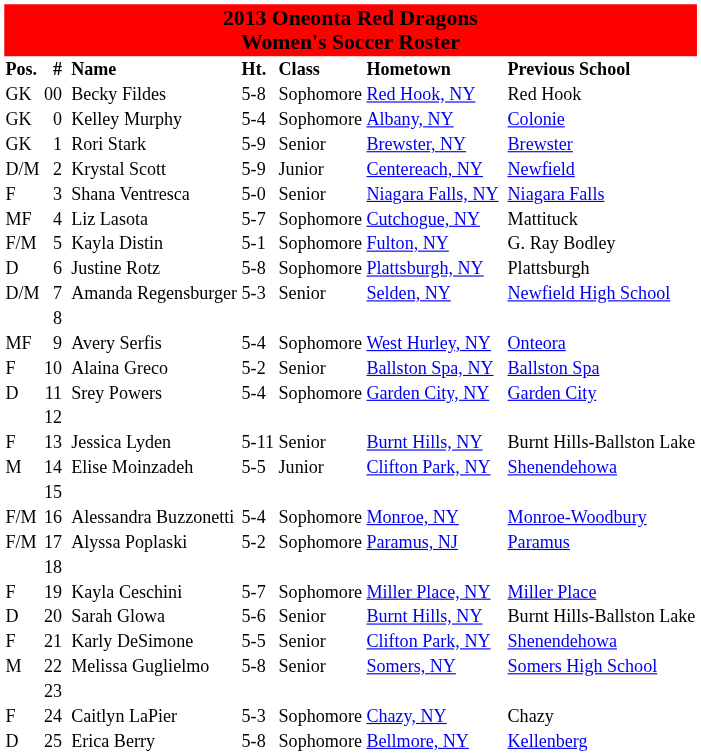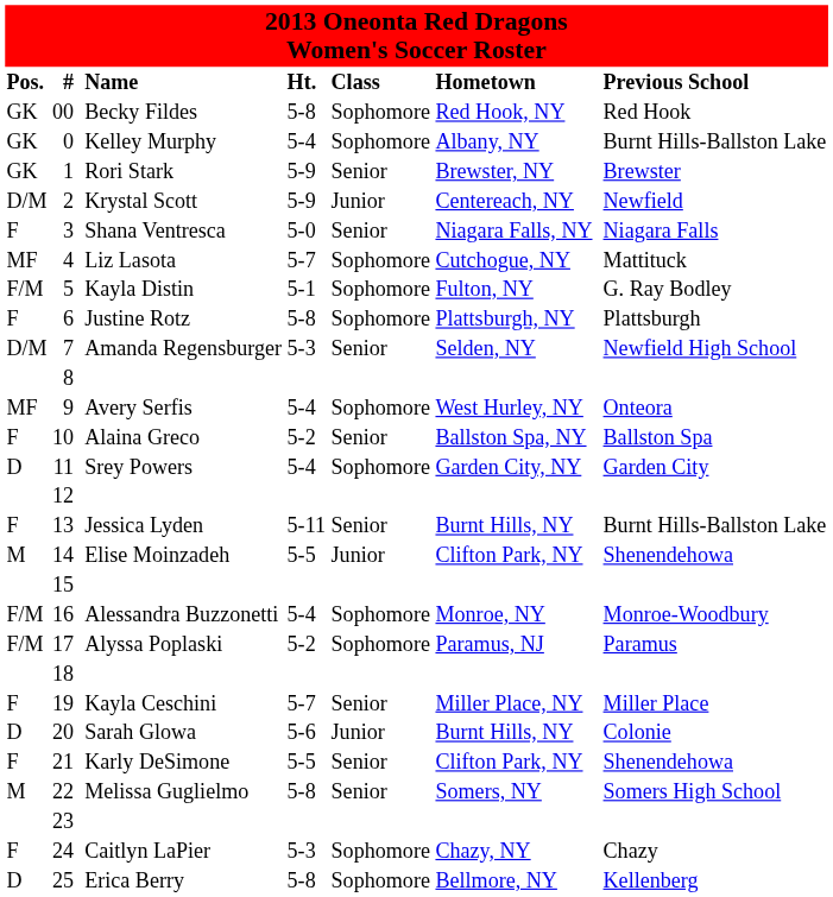 <table style="wikitable">
 <tr align="center" bgcolor="#FF0000">
 <td colspan=10><big><span><strong>2013 Oneonta Red Dragons</strong><br><strong>Women's Soccer Roster</strong></span></big></td>
 </tr>
 <tr>
 <td><strong>Pos.</strong></td>
 <td align="right"><strong>#</strong></td>
 <td></td>
 <td><strong>Name</strong></td>
 <td><strong>Ht.</strong></td>
 <td><strong>Class</strong></td>
 <td><strong>Hometown</strong></td>
 <td></td>
 <td><strong>Previous School</strong></td>
 </tr>
 <tr>
 <td>GK</td>
 <td align="right">00</td>
 <td align="center"></td>
 <td>Becky Fildes</td>
 <td>5-8</td>
 <td>Sophomore</td>
 <td><a href='#'>Red Hook, NY</a></td>
 <td></td>
 <td>Red Hook</td>
 </tr>
 <tr>
 <td>GK</td>
 <td align="right">0</td>
 <td align="center"></td>
 <td>Kelley Murphy</td>
 <td>5-4</td>
 <td>Sophomore</td>
 <td><a href='#'>Albany, NY</a></td>
 <td></td>
-<td><a href='#'>Colonie</a></td>
+<td>Burnt Hills-Ballston Lake</td>
 </tr>
 <tr>
 <td>GK</td>
 <td align="right">1</td>
 <td align="center"></td>
 <td>Rori Stark</td>
 <td>5-9</td>
 <td>Senior</td>
 <td><a href='#'>Brewster, NY</a></td>
 <td></td>
 <td><a href='#'>Brewster</a></td>
 </tr>
 <tr>
 <td>D/M</td>
 <td align="right">2</td>
 <td align="center"></td>
 <td>Krystal Scott</td>
 <td>5-9</td>
 <td>Junior</td>
 <td><a href='#'>Centereach, NY</a></td>
 <td></td>
 <td><a href='#'>Newfield</a></td>
 </tr>
 <tr>
 <td>F</td>
 <td align="right">3</td>
 <td align="center"></td>
 <td>Shana Ventresca</td>
 <td>5-0</td>
 <td>Senior</td>
 <td><a href='#'>Niagara Falls, NY</a></td>
 <td></td>
 <td><a href='#'>Niagara Falls</a></td>
 </tr>
 <tr>
 <td>MF</td>
 <td align="right">4</td>
 <td align="center"></td>
 <td>Liz Lasota</td>
 <td>5-7</td>
 <td>Sophomore</td>
 <td><a href='#'>Cutchogue, NY</a></td>
 <td></td>
 <td>Mattituck</td>
 </tr>
 <tr>
 <td>F/M</td>
 <td align="right">5</td>
 <td align="center"></td>
 <td>Kayla Distin</td>
 <td>5-1</td>
 <td>Sophomore</td>
 <td><a href='#'>Fulton, NY</a></td>
 <td></td>
 <td>G. Ray Bodley</td>
 </tr>
 <tr>
-<td>D</td>
+<td>F</td>
 <td align="right">6</td>
 <td align="center"></td>
 <td>Justine Rotz</td>
 <td>5-8</td>
 <td>Sophomore</td>
 <td><a href='#'>Plattsburgh, NY</a></td>
 <td></td>
 <td>Plattsburgh</td>
 </tr>
 <tr>
 <td>D/M</td>
 <td align="right">7</td>
 <td align="center"></td>
 <td>Amanda Regensburger</td>
 <td>5-3</td>
 <td>Senior</td>
 <td><a href='#'>Selden, NY</a></td>
 <td></td>
 <td><a href='#'>Newfield High School</a></td>
 </tr>
 <tr>
 <td></td>
 <td align="right">8</td>
 <td align="center"></td>
 <td></td>
 <td></td>
 <td></td>
 <td></td>
 <td></td>
 <td></td>
 </tr>
 <tr>
 <td>MF</td>
 <td align="right">9</td>
 <td align="center"></td>
 <td>Avery Serfis</td>
 <td>5-4</td>
 <td>Sophomore</td>
 <td><a href='#'>West Hurley, NY</a></td>
 <td></td>
 <td><a href='#'>Onteora</a></td>
 </tr>
 <tr>
 <td>F</td>
 <td align="right">10</td>
 <td align="center"></td>
 <td>Alaina Greco</td>
 <td>5-2</td>
 <td>Senior</td>
 <td><a href='#'>Ballston Spa, NY</a></td>
 <td></td>
 <td><a href='#'>Ballston Spa</a></td>
 </tr>
 <tr>
 <td>D</td>
 <td align="right">11</td>
 <td align="center"></td>
 <td>Srey Powers</td>
 <td>5-4</td>
 <td>Sophomore</td>
 <td><a href='#'>Garden City, NY</a></td>
 <td></td>
 <td><a href='#'>Garden City</a></td>
 </tr>
 <tr>
 <td></td>
 <td align="right">12</td>
 <td align="center"></td>
 <td></td>
 <td></td>
 <td></td>
 <td></td>
 <td></td>
 <td></td>
 </tr>
 <tr>
 <td>F</td>
 <td align="right">13</td>
 <td align="center"></td>
 <td>Jessica Lyden</td>
 <td>5-11</td>
 <td>Senior</td>
 <td><a href='#'>Burnt Hills, NY</a></td>
 <td></td>
 <td>Burnt Hills-Ballston Lake</td>
 </tr>
 <tr>
 <td>M</td>
 <td align="right">14</td>
 <td align="center"></td>
 <td>Elise Moinzadeh</td>
 <td>5-5</td>
 <td>Junior</td>
 <td><a href='#'>Clifton Park, NY</a></td>
 <td></td>
 <td><a href='#'>Shenendehowa</a></td>
 </tr>
 <tr>
 <td></td>
 <td align="right">15</td>
 <td align="center"></td>
 <td></td>
 <td></td>
 <td></td>
 <td></td>
 <td></td>
 <td></td>
 </tr>
 <tr>
 <td>F/M</td>
 <td align="right">16</td>
 <td align="center"></td>
 <td>Alessandra Buzzonetti</td>
 <td>5-4</td>
 <td>Sophomore</td>
 <td><a href='#'>Monroe, NY</a></td>
 <td></td>
 <td><a href='#'>Monroe-Woodbury</a></td>
 </tr>
 <tr>
 <td>F/M</td>
 <td align="right">17</td>
 <td align="center"></td>
 <td>Alyssa Poplaski</td>
 <td>5-2</td>
 <td>Sophomore</td>
 <td><a href='#'>Paramus, NJ</a></td>
 <td></td>
 <td><a href='#'>Paramus</a></td>
 </tr>
 <tr>
 <td></td>
 <td align="right">18</td>
 <td align="center"></td>
 <td></td>
 <td></td>
 <td></td>
 <td></td>
 <td></td>
 <td></td>
 </tr>
 <tr>
 <td>F</td>
 <td align="right">19</td>
 <td align="center"></td>
 <td>Kayla Ceschini</td>
 <td>5-7</td>
-<td>Sophomore</td>
+<td>Senior</td>
 <td><a href='#'>Miller Place, NY</a></td>
 <td></td>
 <td><a href='#'>Miller Place</a></td>
 </tr>
 <tr>
 <td>D</td>
 <td align="right">20</td>
 <td align="center"></td>
 <td>Sarah Glowa</td>
 <td>5-6</td>
-<td>Senior</td>
+<td>Junior</td>
 <td><a href='#'>Burnt Hills, NY</a></td>
 <td></td>
-<td>Burnt Hills-Ballston Lake</td>
+<td><a href='#'>Colonie</a></td>
 </tr>
 <tr>
 <td>F</td>
 <td align="right">21</td>
 <td align="center"></td>
 <td>Karly DeSimone</td>
 <td>5-5</td>
 <td>Senior</td>
 <td><a href='#'>Clifton Park, NY</a></td>
 <td></td>
 <td><a href='#'>Shenendehowa</a></td>
 </tr>
 <tr>
 <td>M</td>
 <td align="right">22</td>
 <td align="center"></td>
 <td>Melissa Guglielmo</td>
 <td>5-8</td>
 <td>Senior</td>
 <td><a href='#'>Somers, NY</a></td>
 <td></td>
 <td><a href='#'>Somers High School</a></td>
 </tr>
 <tr>
 <td></td>
 <td align="right">23</td>
 <td align="center"></td>
 <td></td>
 <td></td>
 <td></td>
 <td></td>
 <td></td>
 <td></td>
 </tr>
 <tr>
 <td>F</td>
 <td align="right">24</td>
 <td align="center"></td>
 <td>Caitlyn LaPier</td>
 <td>5-3</td>
 <td>Sophomore</td>
 <td><a href='#'>Chazy, NY</a></td>
 <td></td>
 <td>Chazy</td>
 </tr>
 <tr>
 <td>D</td>
 <td align="right">25</td>
 <td align="center"></td>
 <td>Erica Berry</td>
 <td>5-8</td>
 <td>Sophomore</td>
 <td><a href='#'>Bellmore, NY</a></td>
 <td></td>
 <td><a href='#'>Kellenberg</a></td>
 </tr>
 <tr>
 </tr>
 </table>
